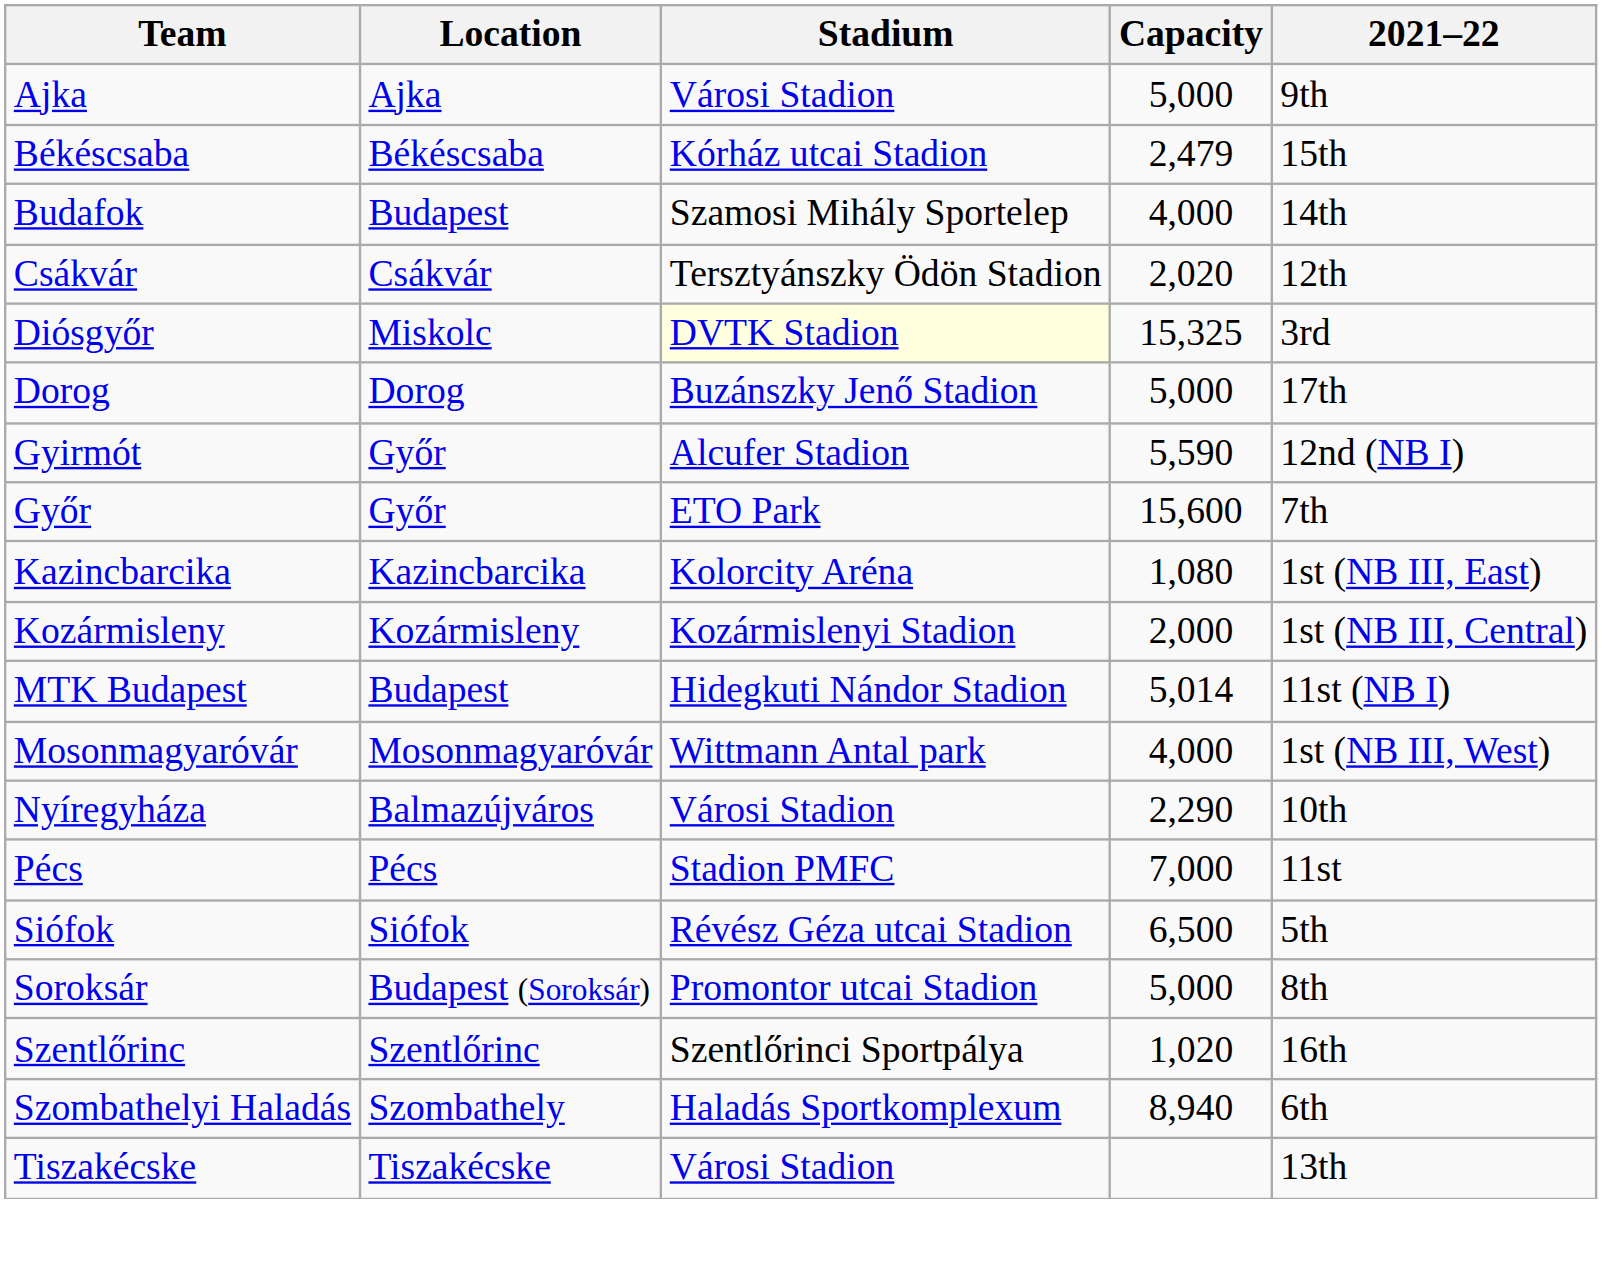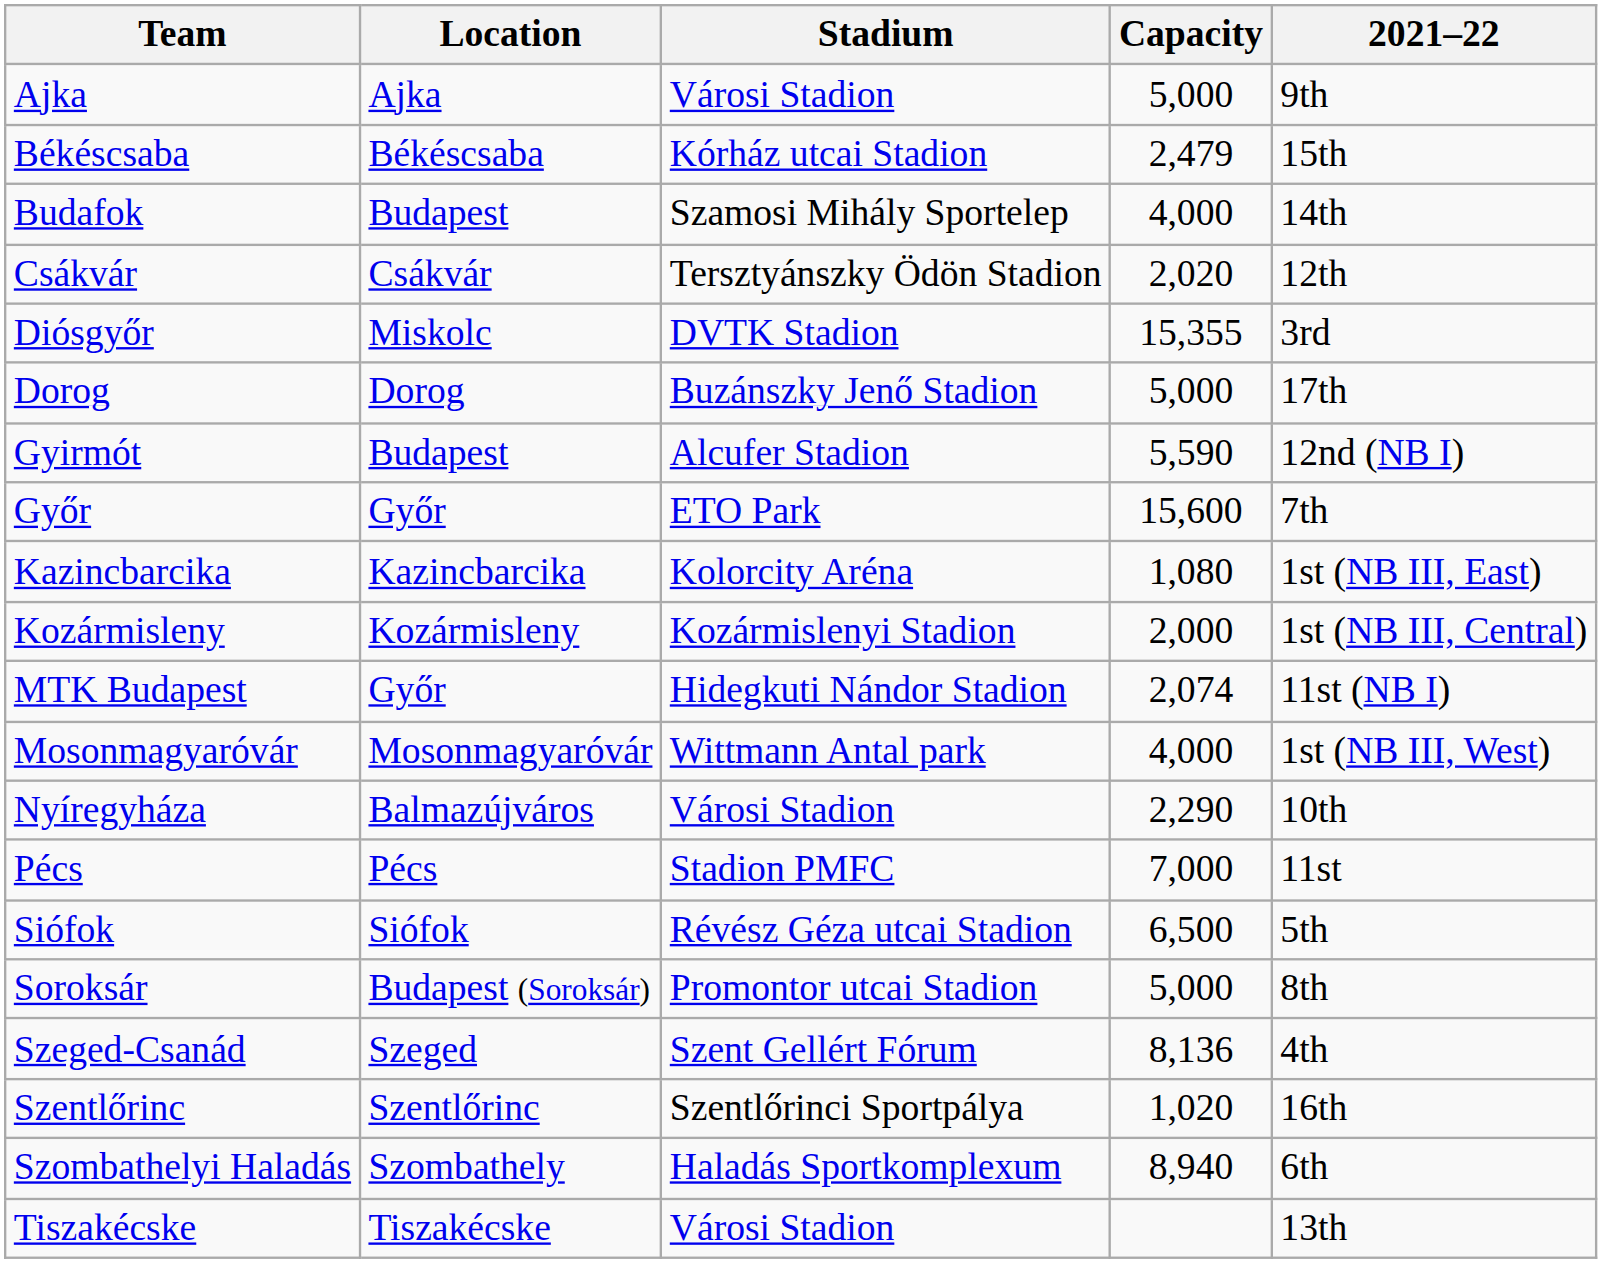 <table class="wikitable sortable">
 <tr>
 <th>Team</th>
 <th>Location</th>
 <th>Stadium</th>
 <th>Capacity</th>
 <th data-sort-type="number">2021–22</th>
 </tr>
 <tr>
 <td><a href='#'>Ajka</a></td>
 <td><a href='#'>Ajka</a></td>
 <td><a href='#'>Városi Stadion</a></td>
 <td align="center">5,000</td>
 <td>9th</td>
 </tr>
 <tr>
 <td><a href='#'>Békéscsaba</a></td>
 <td><a href='#'>Békéscsaba</a></td>
 <td><a href='#'>Kórház utcai Stadion</a></td>
 <td align="center">2,479</td>
 <td>15th</td>
 </tr>
 <tr>
 <td><a href='#'>Budafok</a></td>
 <td><a href='#'>Budapest</a></td>
 <td>Szamosi Mihály Sportelep</td>
 <td align="center">4,000</td>
 <td>14th</td>
 </tr>
 <tr>
 <td><a href='#'>Csákvár</a></td>
 <td><a href='#'>Csákvár</a></td>
 <td>Tersztyánszky Ödön Stadion</td>
 <td align="center">2,020</td>
 <td>12th</td>
 </tr>
 <tr>
 <td><a href='#'>Diósgyőr</a></td>
 <td><a href='#'>Miskolc</a></td>
-<td style="background: lightyellow;"><a href='#'>DVTK Stadion</a></td>
-<td align="center">15,325</td>
+<td><a href='#'>DVTK Stadion</a></td>
+<td align="center">15,355</td>
 <td>3rd</td>
 </tr>
 <tr>
 <td><a href='#'>Dorog</a></td>
 <td><a href='#'>Dorog</a></td>
 <td><a href='#'>Buzánszky Jenő Stadion</a></td>
 <td align="center">5,000</td>
 <td>17th</td>
 </tr>
 <tr>
 <td><a href='#'>Gyirmót</a></td>
-<td><a href='#'>Győr</a></td>
+<td><a href='#'>Budapest</a></td>
 <td><a href='#'>Alcufer Stadion</a></td>
 <td align="center">5,590</td>
 <td>12nd (<a href='#'>NB I</a>)</td>
 </tr>
 <tr>
 <td><a href='#'>Győr</a></td>
 <td><a href='#'>Győr</a></td>
 <td><a href='#'>ETO Park</a></td>
 <td align="center">15,600</td>
 <td>7th</td>
 </tr>
 <tr>
 <td><a href='#'>Kazincbarcika</a></td>
 <td><a href='#'>Kazincbarcika</a></td>
 <td><a href='#'>Kolorcity Aréna</a></td>
 <td align="center">1,080</td>
 <td>1st (<a href='#'>NB III, East</a>)</td>
 </tr>
 <tr>
 <td><a href='#'>Kozármisleny</a></td>
 <td><a href='#'>Kozármisleny</a></td>
 <td><a href='#'>Kozármislenyi Stadion</a></td>
 <td align="center">2,000</td>
 <td>1st (<a href='#'>NB III, Central</a>)</td>
 </tr>
 <tr>
 <td><a href='#'>MTK Budapest</a></td>
-<td><a href='#'>Budapest</a></td>
+<td><a href='#'>Győr</a></td>
 <td><a href='#'>Hidegkuti Nándor Stadion</a></td>
-<td align="center">5,014</td>
+<td align="center">2,074</td>
 <td>11st (<a href='#'>NB I</a>)</td>
 </tr>
 <tr>
 <td><a href='#'>Mosonmagyaróvár</a></td>
 <td><a href='#'>Mosonmagyaróvár</a></td>
 <td><a href='#'>Wittmann Antal park</a></td>
 <td align="center">4,000</td>
 <td>1st (<a href='#'>NB III, West</a>)</td>
 </tr>
 <tr>
 <td><a href='#'>Nyíregyháza</a></td>
 <td><a href='#'>Balmazújváros</a></td>
 <td><a href='#'>Városi Stadion</a></td>
 <td align="center">2,290</td>
 <td>10th</td>
 </tr>
 <tr>
 <td><a href='#'>Pécs</a></td>
 <td><a href='#'>Pécs</a></td>
 <td><a href='#'>Stadion PMFC</a></td>
 <td align="center">7,000</td>
 <td>11st</td>
 </tr>
 <tr>
 <td><a href='#'>Siófok</a></td>
 <td><a href='#'>Siófok</a></td>
 <td><a href='#'>Révész Géza utcai Stadion</a></td>
 <td align="center">6,500</td>
 <td>5th</td>
 </tr>
 <tr>
 <td><a href='#'>Soroksár</a></td>
 <td><a href='#'>Budapest</a> <small>(<a href='#'>Soroksár</a>)</small></td>
 <td><a href='#'>Promontor utcai Stadion</a></td>
 <td align="center">5,000</td>
 <td>8th</td>
 </tr>
 <tr>
+<td><a href='#'>Szeged-Csanád</a></td>
+<td><a href='#'>Szeged</a></td>
+<td><a href='#'>Szent Gellért Fórum</a></td>
+<td align="center">8,136</td>
+<td>4th</td>
+</tr>
+<tr>
 <td><a href='#'>Szentlőrinc</a></td>
 <td><a href='#'>Szentlőrinc</a></td>
 <td>Szentlőrinci Sportpálya</td>
 <td align="center">1,020</td>
 <td>16th</td>
 </tr>
 <tr>
 <td><a href='#'>Szombathelyi Haladás</a></td>
 <td><a href='#'>Szombathely</a></td>
 <td><a href='#'>Haladás Sportkomplexum</a></td>
 <td align="center">8,940</td>
 <td>6th</td>
 </tr>
 <tr>
 <td><a href='#'>Tiszakécske</a></td>
 <td><a href='#'>Tiszakécske</a></td>
 <td><a href='#'>Városi Stadion</a></td>
 <td align="center"></td>
 <td>13th</td>
 </tr>
 </table>
